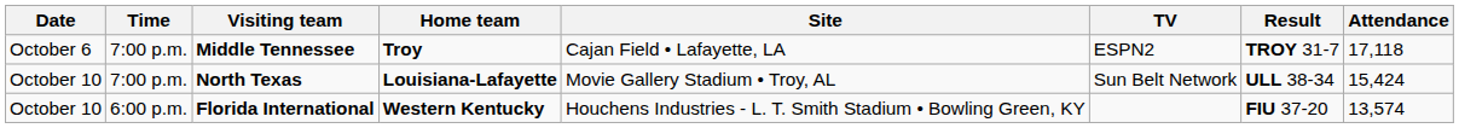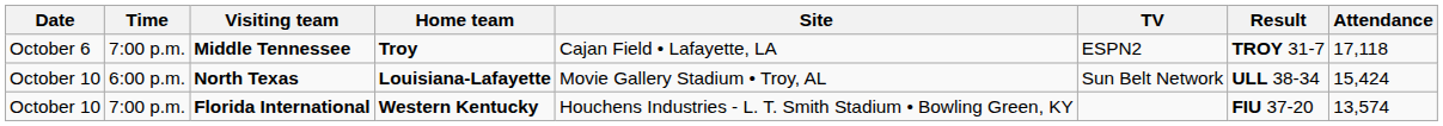 <table class="wikitable" style="font-size:95%;">
 <tr>
 <th>Date</th>
 <th>Time</th>
 <th>Visiting team</th>
 <th>Home team</th>
 <th>Site</th>
 <th>TV</th>
 <th>Result</th>
 <th>Attendance</th>
 </tr>
 <tr bgcolor=>
 <td>October 6</td>
 <td>7:00 p.m.</td>
 <td><strong>Middle Tennessee</strong></td>
 <td><strong>Troy</strong></td>
 <td>Cajan Field • Lafayette, LA</td>
 <td>ESPN2</td>
 <td><strong>TROY</strong> 31-7</td>
 <td>17,118</td>
 </tr>
 <tr bgcolor=>
 <td>October 10</td>
-<td>7:00 p.m.</td>
+<td>6:00 p.m.</td>
 <td><strong>North Texas</strong></td>
 <td><strong>Louisiana-Lafayette</strong></td>
 <td>Movie Gallery Stadium • Troy, AL</td>
 <td>Sun Belt Network</td>
 <td><strong>ULL</strong> 38-34</td>
 <td>15,424</td>
 </tr>
 <tr bgcolor=>
 <td>October 10</td>
-<td>6:00 p.m.</td>
+<td>7:00 p.m.</td>
 <td><strong>Florida International</strong></td>
 <td><strong>Western Kentucky</strong></td>
 <td>Houchens Industries - L. T. Smith Stadium • Bowling Green, KY</td>
 <td></td>
 <td><strong>FIU</strong> 37-20</td>
 <td>13,574</td>
 </tr>
 </table>
